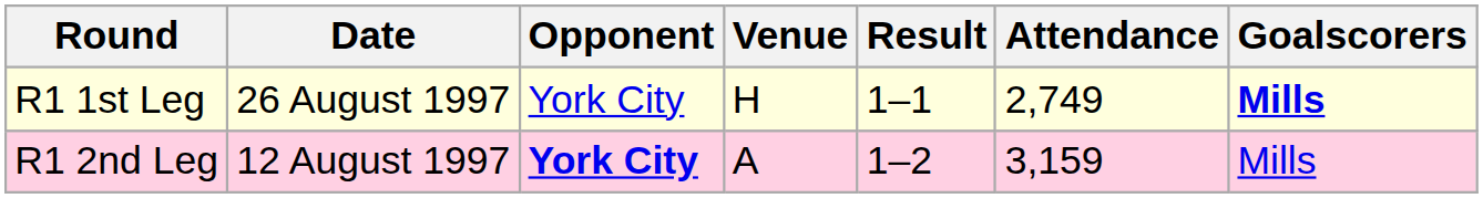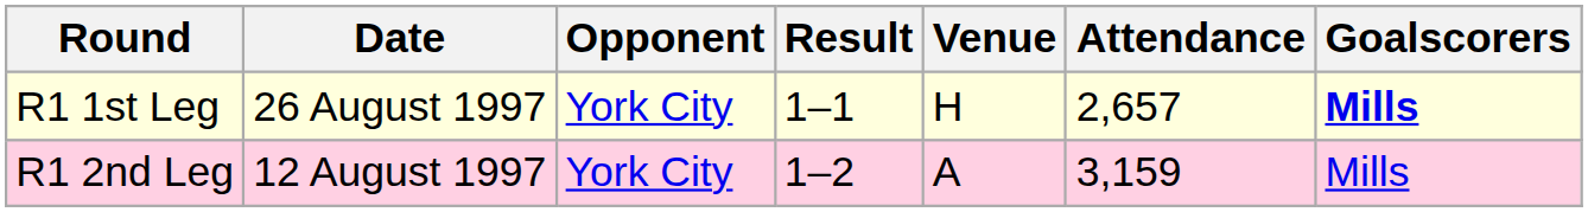 <table class="wikitable">
 <tr>
 <th>Round</th>
 <th>Date</th>
 <th>Opponent</th>
+<th>Result</th>
 <th>Venue</th>
-<th>Result</th>
 <th>Attendance</th>
 <th>Goalscorers</th>
 </tr>
 <tr style="background-color: #ffffdd;">
 <td>R1 1st Leg</td>
 <td>26 August 1997</td>
 <td><a href='#'>York City</a></td>
+<td>1–1</td>
 <td>H</td>
-<td>1–1</td>
-<td>2,749</td>
+<td>2,657</td>
 <td><strong><a href='#'>Mills</a></strong></td>
 </tr>
 <tr style="background-color: #ffd0e3;">
 <td>R1 2nd Leg</td>
 <td>12 August 1997</td>
-<td><strong><a href='#'>York City</a></strong></td>
+<td><a href='#'>York City</a></td>
+<td>1–2</td>
 <td>A</td>
-<td>1–2</td>
 <td>3,159</td>
 <td><a href='#'>Mills</a></td>
 </tr>
 </table>
